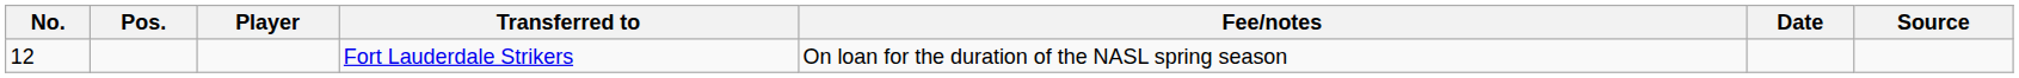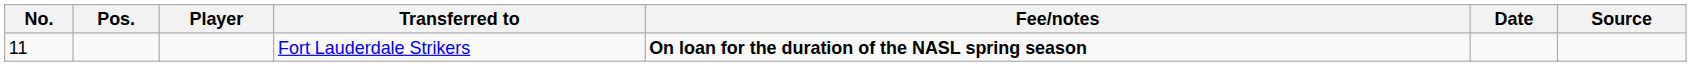 <table class="wikitable sortable" style="width:90%; text-align:center; font-size:95%; text-align:left;">
 <tr>
 <th><strong>No.</strong></th>
 <th><strong>Pos.</strong></th>
 <th><strong>Player</strong></th>
 <th><strong>Transferred to</strong></th>
 <th><strong>Fee/notes</strong></th>
 <th><strong>Date</strong></th>
 <th><strong>Source</strong></th>
 </tr>
 <tr>
-<td>12</td>
+<td>11</td>
 <td align=center></td>
 <td></td>
 <td> <a href='#'>Fort Lauderdale Strikers</a></td>
-<td>On loan for the duration of the NASL spring season</td>
+<td><strong>On loan for the duration of the NASL spring season</strong></td>
 <td></td>
 <td></td>
 </tr>
 </table>
